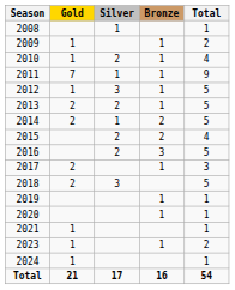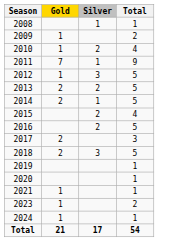 <table class="wikitable" style="text-align:center;">
 <tr>
 <th width = "55">Season</th>
 <th width = "55" style="background: gold;">Gold</th>
 <th width = "55" style="background: silver;">Silver</th>
-<th width = "55" style="background: #cc9966;">Bronze</th>
 <th width = "55">Total</th>
 </tr>
 <tr>
 <td>2008</td>
 <td></td>
 <td>1</td>
-<td></td>
 <td>1</td>
 </tr>
 <tr>
 <td>2009</td>
 <td>1</td>
 <td></td>
-<td>1</td>
 <td>2</td>
 </tr>
 <tr>
 <td>2010</td>
 <td>1</td>
 <td>2</td>
-<td>1</td>
 <td>4</td>
 </tr>
 <tr>
 <td>2011</td>
 <td>7</td>
-<td>1</td>
 <td>1</td>
 <td>9</td>
 </tr>
 <tr>
 <td>2012</td>
 <td>1</td>
 <td>3</td>
-<td>1</td>
 <td>5</td>
 </tr>
 <tr>
 <td>2013</td>
 <td>2</td>
 <td>2</td>
-<td>1</td>
 <td>5</td>
 </tr>
 <tr>
 <td>2014</td>
 <td>2</td>
 <td>1</td>
-<td>2</td>
 <td>5</td>
 </tr>
 <tr>
 <td>2015</td>
 <td></td>
-<td>2</td>
 <td>2</td>
 <td>4</td>
 </tr>
 <tr>
 <td>2016</td>
 <td></td>
 <td>2</td>
-<td>3</td>
 <td>5</td>
 </tr>
 <tr>
 <td>2017</td>
 <td>2</td>
 <td></td>
-<td>1</td>
 <td>3</td>
 </tr>
 <tr>
 <td>2018</td>
 <td>2</td>
 <td>3</td>
-<td></td>
 <td>5</td>
 </tr>
 <tr>
 <td>2019</td>
 <td></td>
 <td></td>
 <td>1</td>
-<td>1</td>
 </tr>
 <tr>
 <td>2020</td>
 <td></td>
 <td></td>
 <td>1</td>
-<td>1</td>
 </tr>
 <tr>
 <td>2021</td>
 <td>1</td>
-<td></td>
 <td></td>
 <td>1</td>
 </tr>
 <tr>
 <td>2023</td>
 <td>1</td>
 <td></td>
-<td>1</td>
 <td>2</td>
 </tr>
 <tr>
 <td>2024</td>
 <td>1</td>
-<td></td>
 <td></td>
 <td>1</td>
 </tr>
 <tr>
 <td><strong>Total</strong></td>
 <td><strong>21</strong></td>
 <td><strong>17</strong></td>
-<td><strong>16</strong></td>
 <td><strong>54</strong></td>
 </tr>
 </table>
